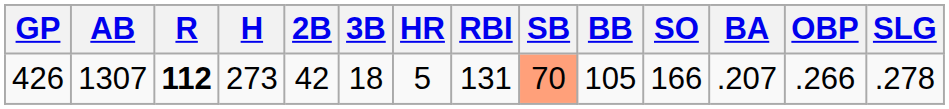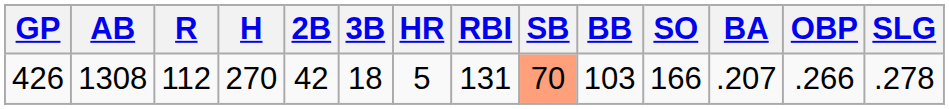 <table class="wikitable">
 <tr>
 <th><a href='#'>GP</a></th>
 <th><a href='#'>AB</a></th>
 <th><a href='#'>R</a></th>
 <th><a href='#'>H</a></th>
 <th><a href='#'>2B</a></th>
 <th><a href='#'>3B</a></th>
 <th><a href='#'>HR</a></th>
 <th><a href='#'>RBI</a></th>
 <th><a href='#'>SB</a></th>
 <th><a href='#'>BB</a></th>
 <th><a href='#'>SO</a></th>
 <th><a href='#'>BA</a></th>
 <th><a href='#'>OBP</a></th>
 <th><a href='#'>SLG</a></th>
 </tr>
 <tr align=center>
 <td>426</td>
-<td>1307</td>
-<td><strong>112</strong></td>
-<td>273</td>
+<td>1308</td>
+<td>112</td>
+<td>270</td>
 <td>42</td>
 <td>18</td>
 <td>5</td>
 <td>131</td>
 <td style="background: lightsalmon;">70</td>
-<td>105</td>
+<td>103</td>
 <td>166</td>
 <td>.207</td>
 <td>.266</td>
 <td>.278</td>
 </tr>
 </table>
